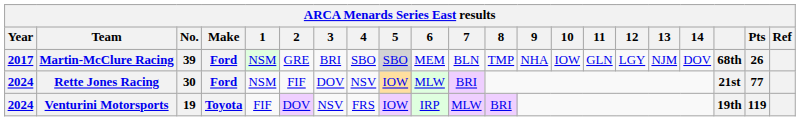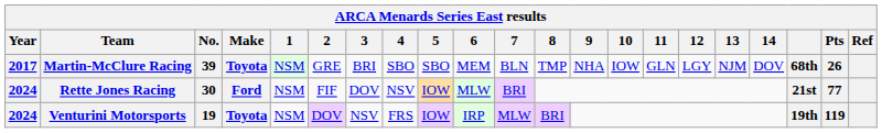 <table class="wikitable" style="text-align:center; font-size:75%">
 <tr>
 <th colspan="21"><a href='#'>ARCA Menards Series East</a> results</th>
 </tr>
 <tr>
 <th>Year</th>
 <th>Team</th>
 <th>No.</th>
 <th>Make</th>
 <th>1</th>
 <th>2</th>
 <th>3</th>
 <th>4</th>
 <th>5</th>
 <th>6</th>
 <th>7</th>
 <th>8</th>
 <th>9</th>
 <th>10</th>
 <th>11</th>
 <th>12</th>
 <th>13</th>
 <th>14</th>
 <th></th>
 <th>Pts</th>
 <th>Ref</th>
 </tr>
 <tr>
 <th><a href='#'>2017</a></th>
 <th><a href='#'>Martin-McClure Racing</a></th>
 <th>39</th>
-<th><a href='#'>Ford</a></th>
+<th><a href='#'>Toyota</a></th>
 <td style="background:#DFFFDF;"><a href='#'>NSM</a><br></td>
 <td><a href='#'>GRE</a></td>
 <td><a href='#'>BRI</a></td>
 <td><a href='#'>SBO</a></td>
-<td style="background: lightgrey;"><a href='#'>SBO</a></td>
+<td><a href='#'>SBO</a></td>
 <td><a href='#'>MEM</a></td>
 <td><a href='#'>BLN</a></td>
 <td><a href='#'>TMP</a></td>
 <td><a href='#'>NHA</a></td>
 <td><a href='#'>IOW</a></td>
 <td><a href='#'>GLN</a></td>
 <td><a href='#'>LGY</a></td>
 <td><a href='#'>NJM</a></td>
 <td><a href='#'>DOV</a></td>
 <th>68th</th>
 <th>26</th>
 <th></th>
 </tr>
 <tr>
 <th><a href='#'>2024</a></th>
 <th><a href='#'>Rette Jones Racing</a></th>
 <th>30</th>
 <th><a href='#'>Ford</a></th>
 <td><a href='#'>NSM</a></td>
 <td><a href='#'>FIF</a></td>
 <td><a href='#'>DOV</a></td>
 <td><a href='#'>NSV</a></td>
 <td style="background:#FFDF9F;"><a href='#'>IOW</a><br></td>
 <td style="background:#DFFFDF;"><a href='#'>MLW</a><br></td>
 <td style="background:#EFCFFF;"><a href='#'>BRI</a><br></td>
 <td colspan=7></td>
 <th>21st</th>
 <th>77</th>
 <th></th>
 </tr>
 <tr>
 <th><a href='#'>2024</a></th>
 <th><a href='#'>Venturini Motorsports</a></th>
 <th>19</th>
 <th><a href='#'>Toyota</a></th>
-<td><a href='#'>FIF</a></td>
+<td><a href='#'>NSM</a></td>
 <td style="background:#EFCFFF;"><a href='#'>DOV</a><br></td>
 <td><a href='#'>NSV</a></td>
 <td><a href='#'>FRS</a></td>
 <td style="background:#EFCFFF;"><a href='#'>IOW</a><br></td>
 <td style="background:#DFFFDF;"><a href='#'>IRP</a><br></td>
 <td style="background:#EFCFFF;"><a href='#'>MLW</a><br></td>
 <td style="background:#EFCFFF;"><a href='#'>BRI</a><br></td>
 <td colspan=6></td>
 <th>19th</th>
 <th>119</th>
 <th></th>
 </tr>
 </table>
